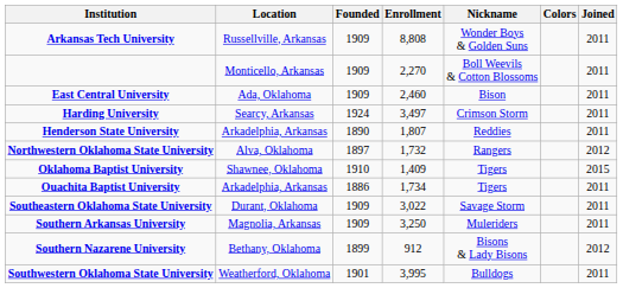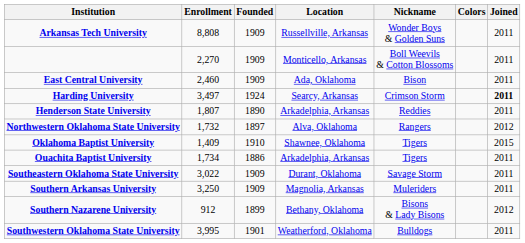 <table class="wikitable sortable" style=text-align:center>
 <tr>
 <th>Institution</th>
+<th>Enrollment</th>
+<th>Founded</th>
 <th>Location</th>
-<th>Founded</th>
-<th>Enrollment</th>
 <th>Nickname</th>
 <th class=unsortable>Colors</th>
 <th>Joined</th>
 </tr>
 <tr>
 <td><strong><a href='#'>Arkansas Tech University</a></strong></td>
+<td>8,808</td>
+<td>1909</td>
 <td><a href='#'>Russellville, Arkansas</a></td>
-<td>1909</td>
-<td>8,808</td>
 <td><a href='#'>Wonder Boys</a><br>& <a href='#'>Golden Suns</a></td>
 <td></td>
 <td>2011</td>
 </tr>
 <tr>
 <td></td>
+<td>2,270</td>
+<td>1909</td>
 <td><a href='#'>Monticello, Arkansas</a></td>
-<td>1909</td>
-<td>2,270</td>
 <td nowrap><a href='#'>Boll Weevils</a><br>& <a href='#'>Cotton Blossoms</a></td>
 <td></td>
 <td>2011</td>
 </tr>
 <tr>
 <td><strong><a href='#'>East Central University</a></strong></td>
+<td>2,460</td>
+<td>1909</td>
 <td><a href='#'>Ada, Oklahoma</a></td>
-<td>1909</td>
-<td>2,460</td>
 <td><a href='#'>Bison</a></td>
 <td></td>
 <td>2011</td>
 </tr>
 <tr>
 <td><strong><a href='#'>Harding University</a></strong></td>
+<td>3,497</td>
+<td>1924</td>
 <td><a href='#'>Searcy, Arkansas</a></td>
-<td>1924</td>
-<td>3,497</td>
 <td><a href='#'>Crimson Storm</a></td>
 <td></td>
-<td>2011</td>
+<td><strong>2011</strong></td>
 </tr>
 <tr>
 <td><strong><a href='#'>Henderson State University</a></strong></td>
+<td>1,807</td>
+<td>1890</td>
 <td><a href='#'>Arkadelphia, Arkansas</a></td>
-<td>1890</td>
-<td>1,807</td>
 <td><a href='#'>Reddies</a></td>
 <td></td>
 <td>2011</td>
 </tr>
 <tr>
 <td><strong><a href='#'>Northwestern Oklahoma State University</a></strong></td>
+<td>1,732</td>
+<td>1897</td>
 <td><a href='#'>Alva, Oklahoma</a></td>
-<td>1897</td>
-<td>1,732</td>
 <td><a href='#'>Rangers</a></td>
 <td></td>
 <td>2012</td>
 </tr>
 <tr>
 <td><strong><a href='#'>Oklahoma Baptist University</a></strong></td>
+<td>1,409</td>
+<td>1910</td>
 <td><a href='#'>Shawnee, Oklahoma</a></td>
-<td>1910</td>
-<td>1,409</td>
 <td><a href='#'>Tigers</a></td>
 <td></td>
 <td>2015</td>
 </tr>
 <tr>
 <td><strong><a href='#'>Ouachita Baptist University</a></strong></td>
+<td>1,734</td>
+<td>1886</td>
 <td><a href='#'>Arkadelphia, Arkansas</a></td>
-<td>1886</td>
-<td>1,734</td>
 <td><a href='#'>Tigers</a></td>
 <td></td>
 <td>2011</td>
 </tr>
 <tr>
 <td><strong><a href='#'>Southeastern Oklahoma State University</a></strong></td>
+<td>3,022</td>
+<td>1909</td>
 <td><a href='#'>Durant, Oklahoma</a></td>
-<td>1909</td>
-<td>3,022</td>
 <td><a href='#'>Savage Storm</a></td>
 <td></td>
 <td>2011</td>
 </tr>
 <tr>
 <td><strong><a href='#'>Southern Arkansas University</a></strong></td>
+<td>3,250</td>
+<td>1909</td>
 <td><a href='#'>Magnolia, Arkansas</a></td>
-<td>1909</td>
-<td>3,250</td>
 <td><a href='#'>Muleriders</a></td>
 <td></td>
 <td>2011</td>
 </tr>
 <tr>
 <td><strong><a href='#'>Southern Nazarene University</a></strong></td>
+<td>912</td>
+<td>1899</td>
 <td><a href='#'>Bethany, Oklahoma</a></td>
-<td>1899</td>
-<td>912</td>
 <td><a href='#'>Bisons</a><br>& <a href='#'>Lady Bisons</a></td>
 <td></td>
 <td>2012</td>
 </tr>
 <tr>
 <td><strong><a href='#'>Southwestern Oklahoma State University</a></strong></td>
+<td>3,995</td>
+<td>1901</td>
 <td><a href='#'>Weatherford, Oklahoma</a></td>
-<td>1901</td>
-<td>3,995</td>
 <td><a href='#'>Bulldogs</a></td>
 <td></td>
 <td>2011</td>
 </tr>
 </table>
